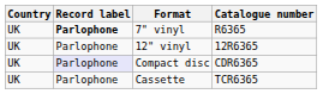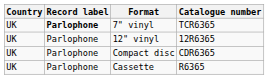 <table class="wikitable">
 <tr>
 <th>Country</th>
 <th>Record label</th>
 <th>Format</th>
 <th>Catalogue number</th>
 </tr>
 <tr>
 <td>UK</td>
 <td><strong>Parlophone</strong></td>
 <td>7" vinyl</td>
-<td>R6365</td>
+<td>TCR6365</td>
 </tr>
 <tr>
 <td>UK</td>
 <td>Parlophone</td>
 <td>12" vinyl</td>
 <td>12R6365</td>
 </tr>
 <tr>
 <td>UK</td>
-<td style="background: lavender;">Parlophone</td>
+<td>Parlophone</td>
 <td>Compact disc</td>
 <td>CDR6365</td>
 </tr>
 <tr>
 <td>UK</td>
 <td>Parlophone</td>
 <td>Cassette</td>
-<td>TCR6365</td>
+<td>R6365</td>
 </tr>
 </table>
